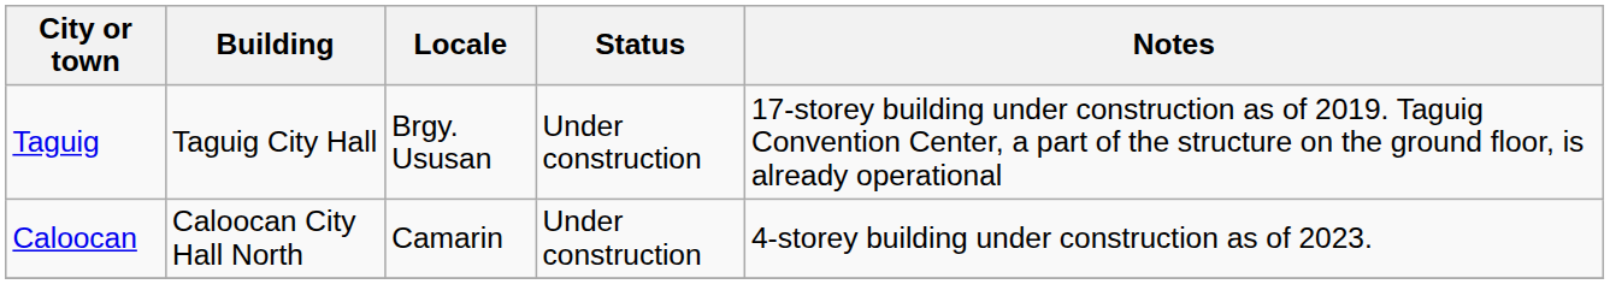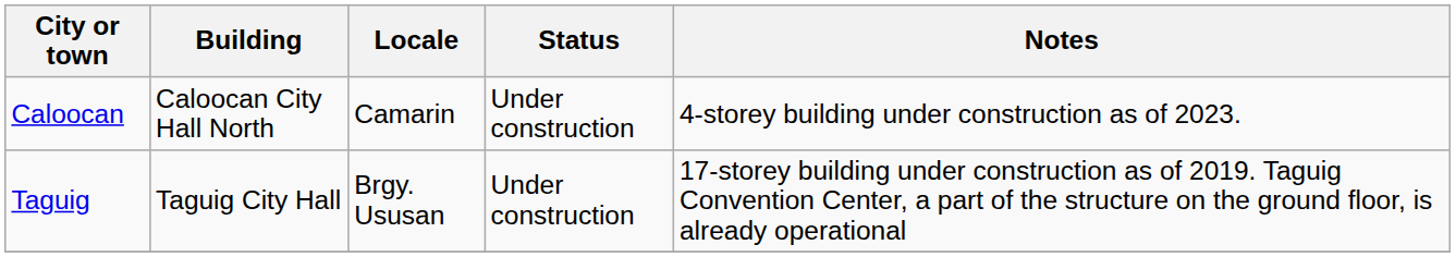 <table class="wikitable sortable">
 <tr>
 <th class=unsortable style="width: 10%;">City or town</th>
 <th class=unsortable>Building</th>
 <th>Locale</th>
 <th>Status</th>
 <th class=unsortable>Notes</th>
 </tr>
 <tr>
+<td><a href='#'>Caloocan</a></td>
+<td>Caloocan City Hall North</td>
+<td>Camarin</td>
+<td>Under construction</td>
+<td>4-storey building under construction as of 2023.</td>
+</tr>
+<tr>
 <td><a href='#'>Taguig</a></td>
 <td>Taguig City Hall</td>
 <td>Brgy. Ususan</td>
 <td>Under construction</td>
 <td>17-storey building under construction as of 2019. Taguig Convention Center, a part of the structure on the ground floor, is already operational</td>
 </tr>
 <tr>
-<td><a href='#'>Caloocan</a></td>
-<td>Caloocan City Hall North</td>
-<td>Camarin</td>
-<td>Under construction</td>
-<td>4-storey building under construction as of 2023.</td>
-</tr>
-<tr>
 </tr>
 </table>
